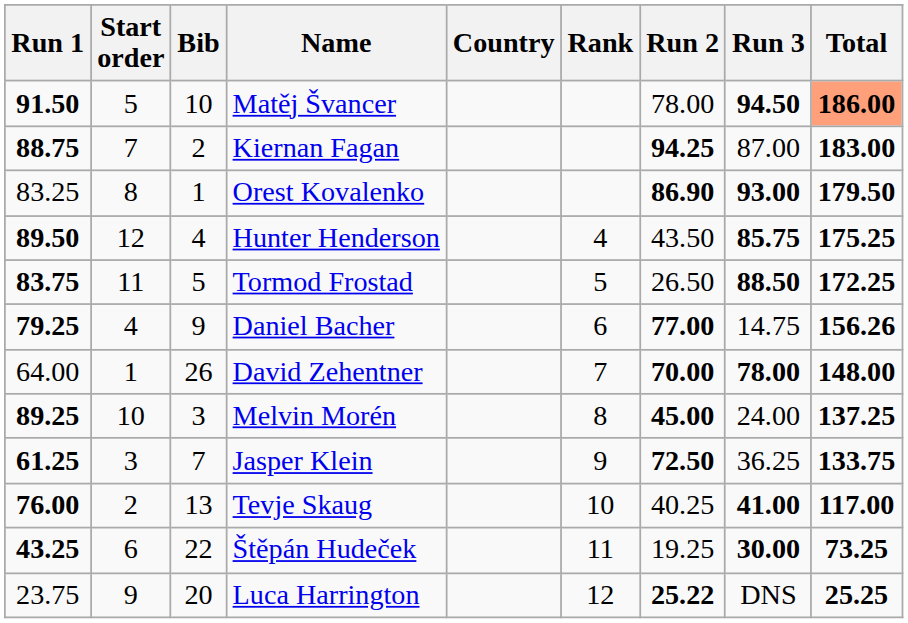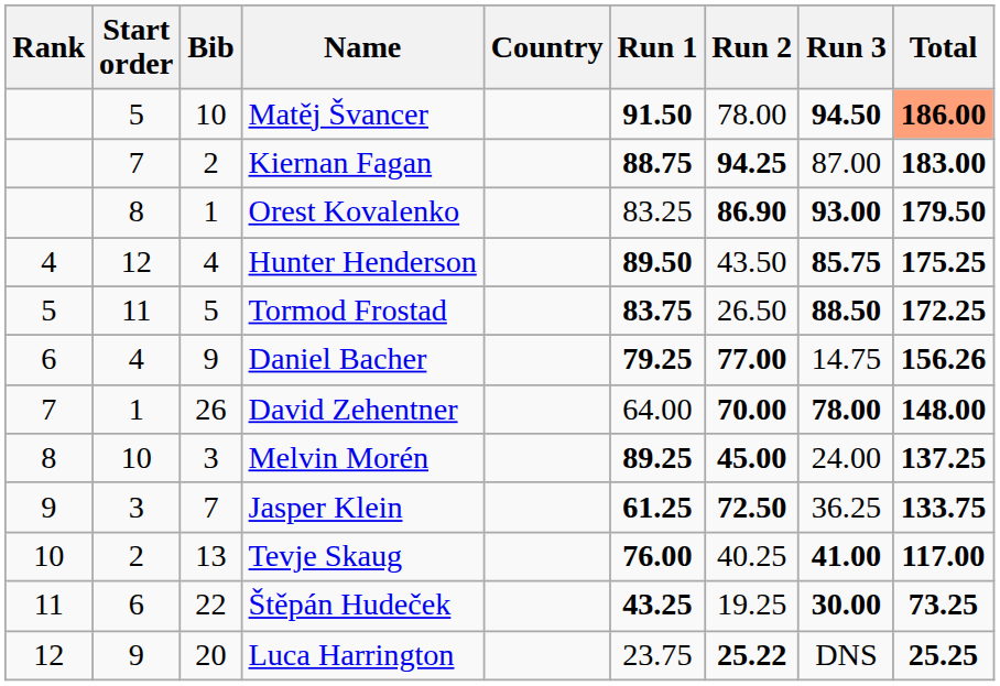 <table class="wikitable sortable" style="text-align:center">
 <tr>
-<th>Run 1</th>
+<th>Rank</th>
 <th>Start<br>order</th>
 <th>Bib</th>
 <th>Name</th>
 <th>Country</th>
-<th>Rank</th>
+<th>Run 1</th>
 <th>Run 2</th>
 <th>Run 3</th>
 <th>Total</th>
 </tr>
 <tr>
-<td><strong>91.50</strong></td>
+<td></td>
 <td>5</td>
 <td>10</td>
 <td align=left><a href='#'>Matěj Švancer</a></td>
 <td align=left></td>
-<td></td>
+<td><strong>91.50</strong></td>
 <td>78.00</td>
 <td><strong>94.50</strong></td>
 <td style="background: lightsalmon;"><strong>186.00</strong></td>
 </tr>
 <tr>
-<td><strong>88.75</strong></td>
+<td></td>
 <td>7</td>
 <td>2</td>
 <td align=left><a href='#'>Kiernan Fagan</a></td>
 <td align=left></td>
-<td></td>
+<td><strong>88.75</strong></td>
 <td><strong>94.25</strong></td>
 <td>87.00</td>
 <td><strong>183.00</strong></td>
 </tr>
 <tr>
-<td>83.25</td>
+<td></td>
 <td>8</td>
 <td>1</td>
 <td align=left><a href='#'>Orest Kovalenko</a></td>
 <td align=left></td>
-<td></td>
+<td>83.25</td>
 <td><strong>86.90</strong></td>
 <td><strong>93.00</strong></td>
 <td><strong>179.50</strong></td>
 </tr>
 <tr>
-<td><strong>89.50</strong></td>
+<td>4</td>
 <td>12</td>
 <td>4</td>
 <td align=left><a href='#'>Hunter Henderson</a></td>
 <td align=left></td>
-<td>4</td>
+<td><strong>89.50</strong></td>
 <td>43.50</td>
 <td><strong>85.75</strong></td>
 <td><strong>175.25</strong></td>
 </tr>
 <tr>
-<td><strong>83.75</strong></td>
+<td>5</td>
 <td>11</td>
 <td>5</td>
 <td align=left><a href='#'>Tormod Frostad</a></td>
 <td align=left></td>
-<td>5</td>
+<td><strong>83.75</strong></td>
 <td>26.50</td>
 <td><strong>88.50</strong></td>
 <td><strong>172.25</strong></td>
 </tr>
 <tr>
-<td><strong>79.25</strong></td>
+<td>6</td>
 <td>4</td>
 <td>9</td>
 <td align=left><a href='#'>Daniel Bacher</a></td>
 <td align=left></td>
-<td>6</td>
+<td><strong>79.25</strong></td>
 <td><strong>77.00</strong></td>
 <td>14.75</td>
 <td><strong>156.26</strong></td>
 </tr>
 <tr>
-<td>64.00</td>
+<td>7</td>
 <td>1</td>
 <td>26</td>
 <td align=left><a href='#'>David Zehentner</a></td>
 <td align=left></td>
-<td>7</td>
+<td>64.00</td>
 <td><strong>70.00</strong></td>
 <td><strong>78.00</strong></td>
 <td><strong>148.00</strong></td>
 </tr>
 <tr>
-<td><strong>89.25</strong></td>
+<td>8</td>
 <td>10</td>
 <td>3</td>
 <td align=left><a href='#'>Melvin Morén</a></td>
 <td align=left></td>
-<td>8</td>
+<td><strong>89.25</strong></td>
 <td><strong>45.00</strong></td>
 <td>24.00</td>
 <td><strong>137.25</strong></td>
 </tr>
 <tr>
-<td><strong>61.25</strong></td>
+<td>9</td>
 <td>3</td>
 <td>7</td>
 <td align=left><a href='#'>Jasper Klein</a></td>
 <td align=left></td>
-<td>9</td>
+<td><strong>61.25</strong></td>
 <td><strong>72.50</strong></td>
 <td>36.25</td>
 <td><strong>133.75</strong></td>
 </tr>
 <tr>
-<td><strong>76.00</strong></td>
+<td>10</td>
 <td>2</td>
 <td>13</td>
 <td align=left><a href='#'>Tevje Skaug</a></td>
 <td align=left></td>
-<td>10</td>
+<td><strong>76.00</strong></td>
 <td>40.25</td>
 <td><strong>41.00</strong></td>
 <td><strong>117.00</strong></td>
 </tr>
 <tr>
-<td><strong>43.25</strong></td>
+<td>11</td>
 <td>6</td>
 <td>22</td>
 <td align=left><a href='#'>Štěpán Hudeček</a></td>
 <td align=left></td>
-<td>11</td>
+<td><strong>43.25</strong></td>
 <td>19.25</td>
 <td><strong>30.00</strong></td>
 <td><strong>73.25</strong></td>
 </tr>
 <tr>
-<td>23.75</td>
+<td>12</td>
 <td>9</td>
 <td>20</td>
 <td align=left><a href='#'>Luca Harrington</a></td>
 <td align=left></td>
-<td>12</td>
+<td>23.75</td>
 <td><strong>25.22</strong></td>
 <td>DNS</td>
 <td><strong>25.25</strong></td>
 </tr>
 </table>
